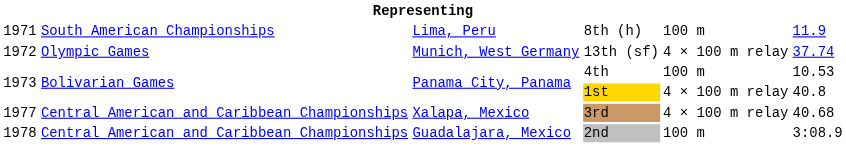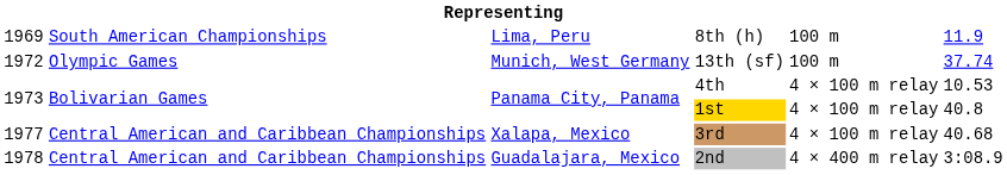 <table>
 <tr>
 <th colspan="6">Representing </th>
 </tr>
 <tr>
-<td>1971</td>
+<td>1969</td>
 <td><a href='#'>South American Championships</a></td>
 <td><a href='#'>Lima, Peru</a></td>
 <td>8th (h)</td>
 <td>100 m</td>
 <td><a href='#'>11.9</a></td>
 </tr>
 <tr>
 <td>1972</td>
 <td><a href='#'>Olympic Games</a></td>
 <td><a href='#'>Munich, West Germany</a></td>
 <td>13th (sf)</td>
-<td>4 × 100 m relay</td>
+<td>100 m</td>
 <td><a href='#'>37.74</a></td>
 </tr>
 <tr>
 <td rowspan=2>1973</td>
 <td rowspan=2><a href='#'>Bolivarian Games</a></td>
 <td rowspan=2><a href='#'>Panama City, Panama</a></td>
 <td>4th</td>
-<td>100 m</td>
+<td>4 × 100 m relay</td>
 <td>10.53</td>
 </tr>
 <tr>
 <td bgcolor=gold>1st</td>
 <td>4 × 100 m relay</td>
 <td>40.8</td>
 </tr>
 <tr>
 <td>1977</td>
 <td><a href='#'>Central American and Caribbean Championships</a></td>
 <td><a href='#'>Xalapa, Mexico</a></td>
 <td bgcolor=cc9966>3rd</td>
 <td>4 × 100 m relay</td>
 <td>40.68</td>
 </tr>
 <tr>
 <td>1978</td>
 <td><a href='#'>Central American and Caribbean Championships</a></td>
 <td><a href='#'>Guadalajara, Mexico</a></td>
 <td bgcolor=silver>2nd</td>
-<td>100 m</td>
+<td>4 × 400 m relay</td>
 <td>3:08.9</td>
 </tr>
 </table>
